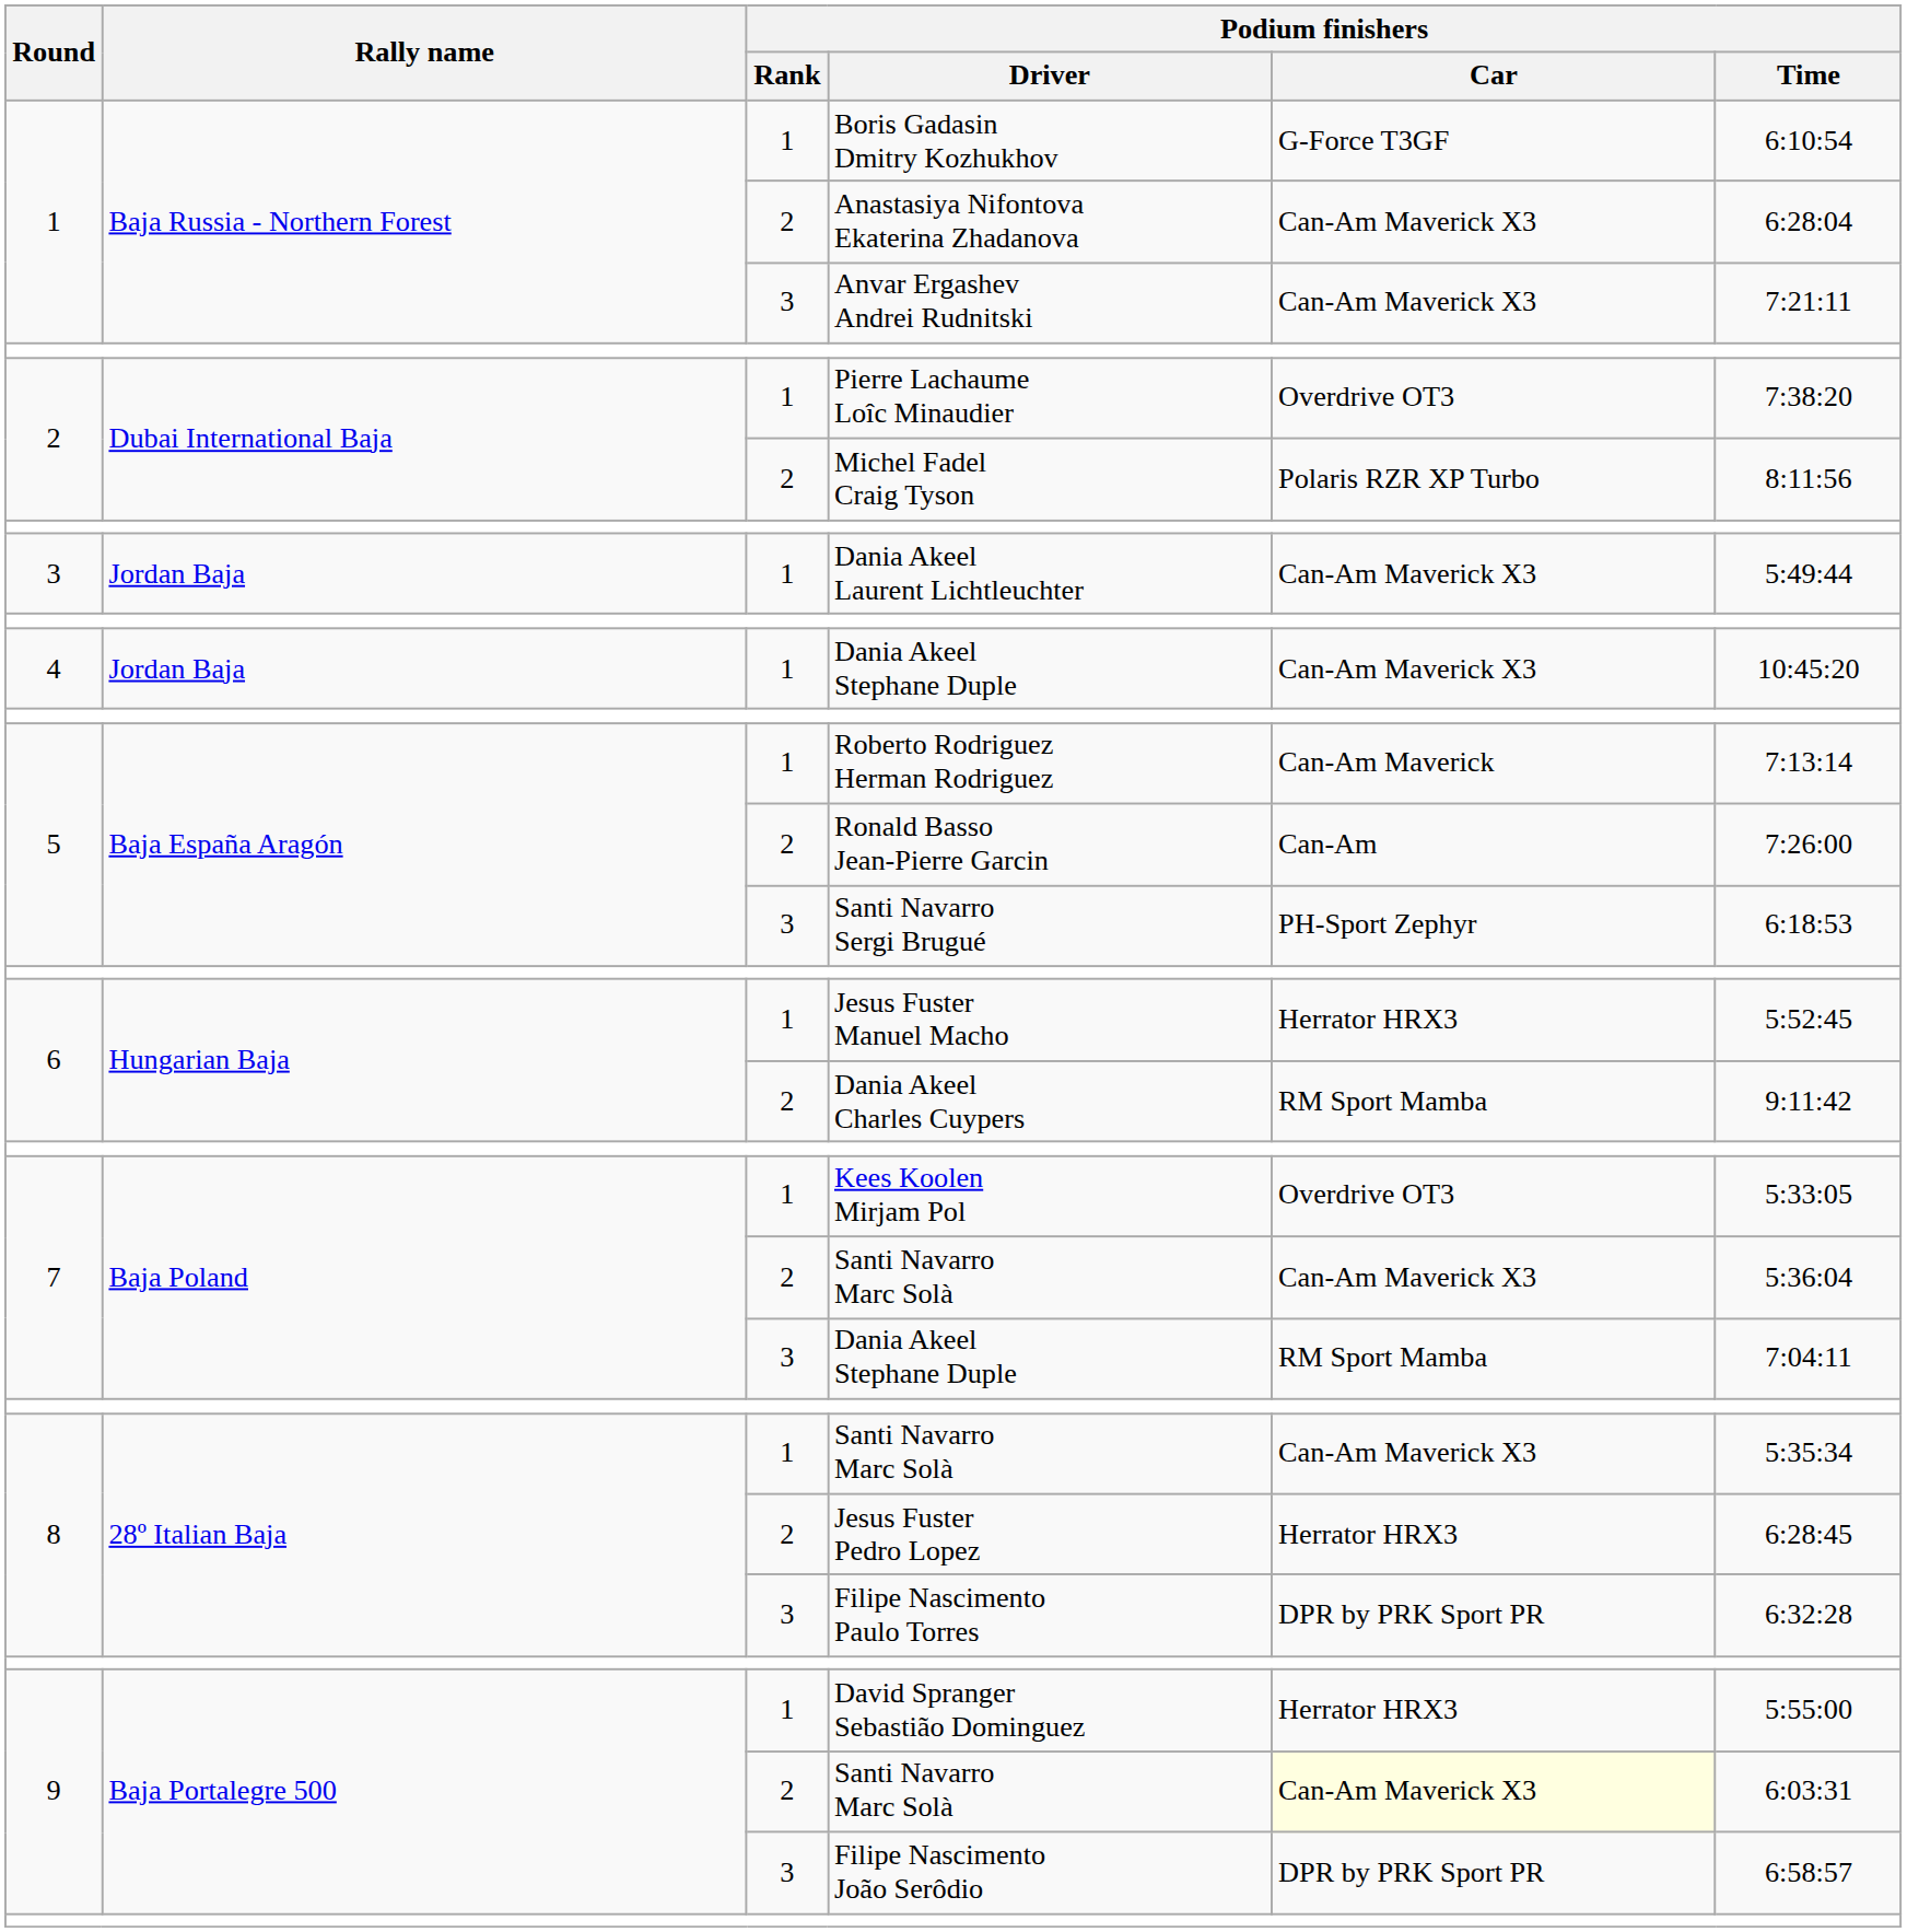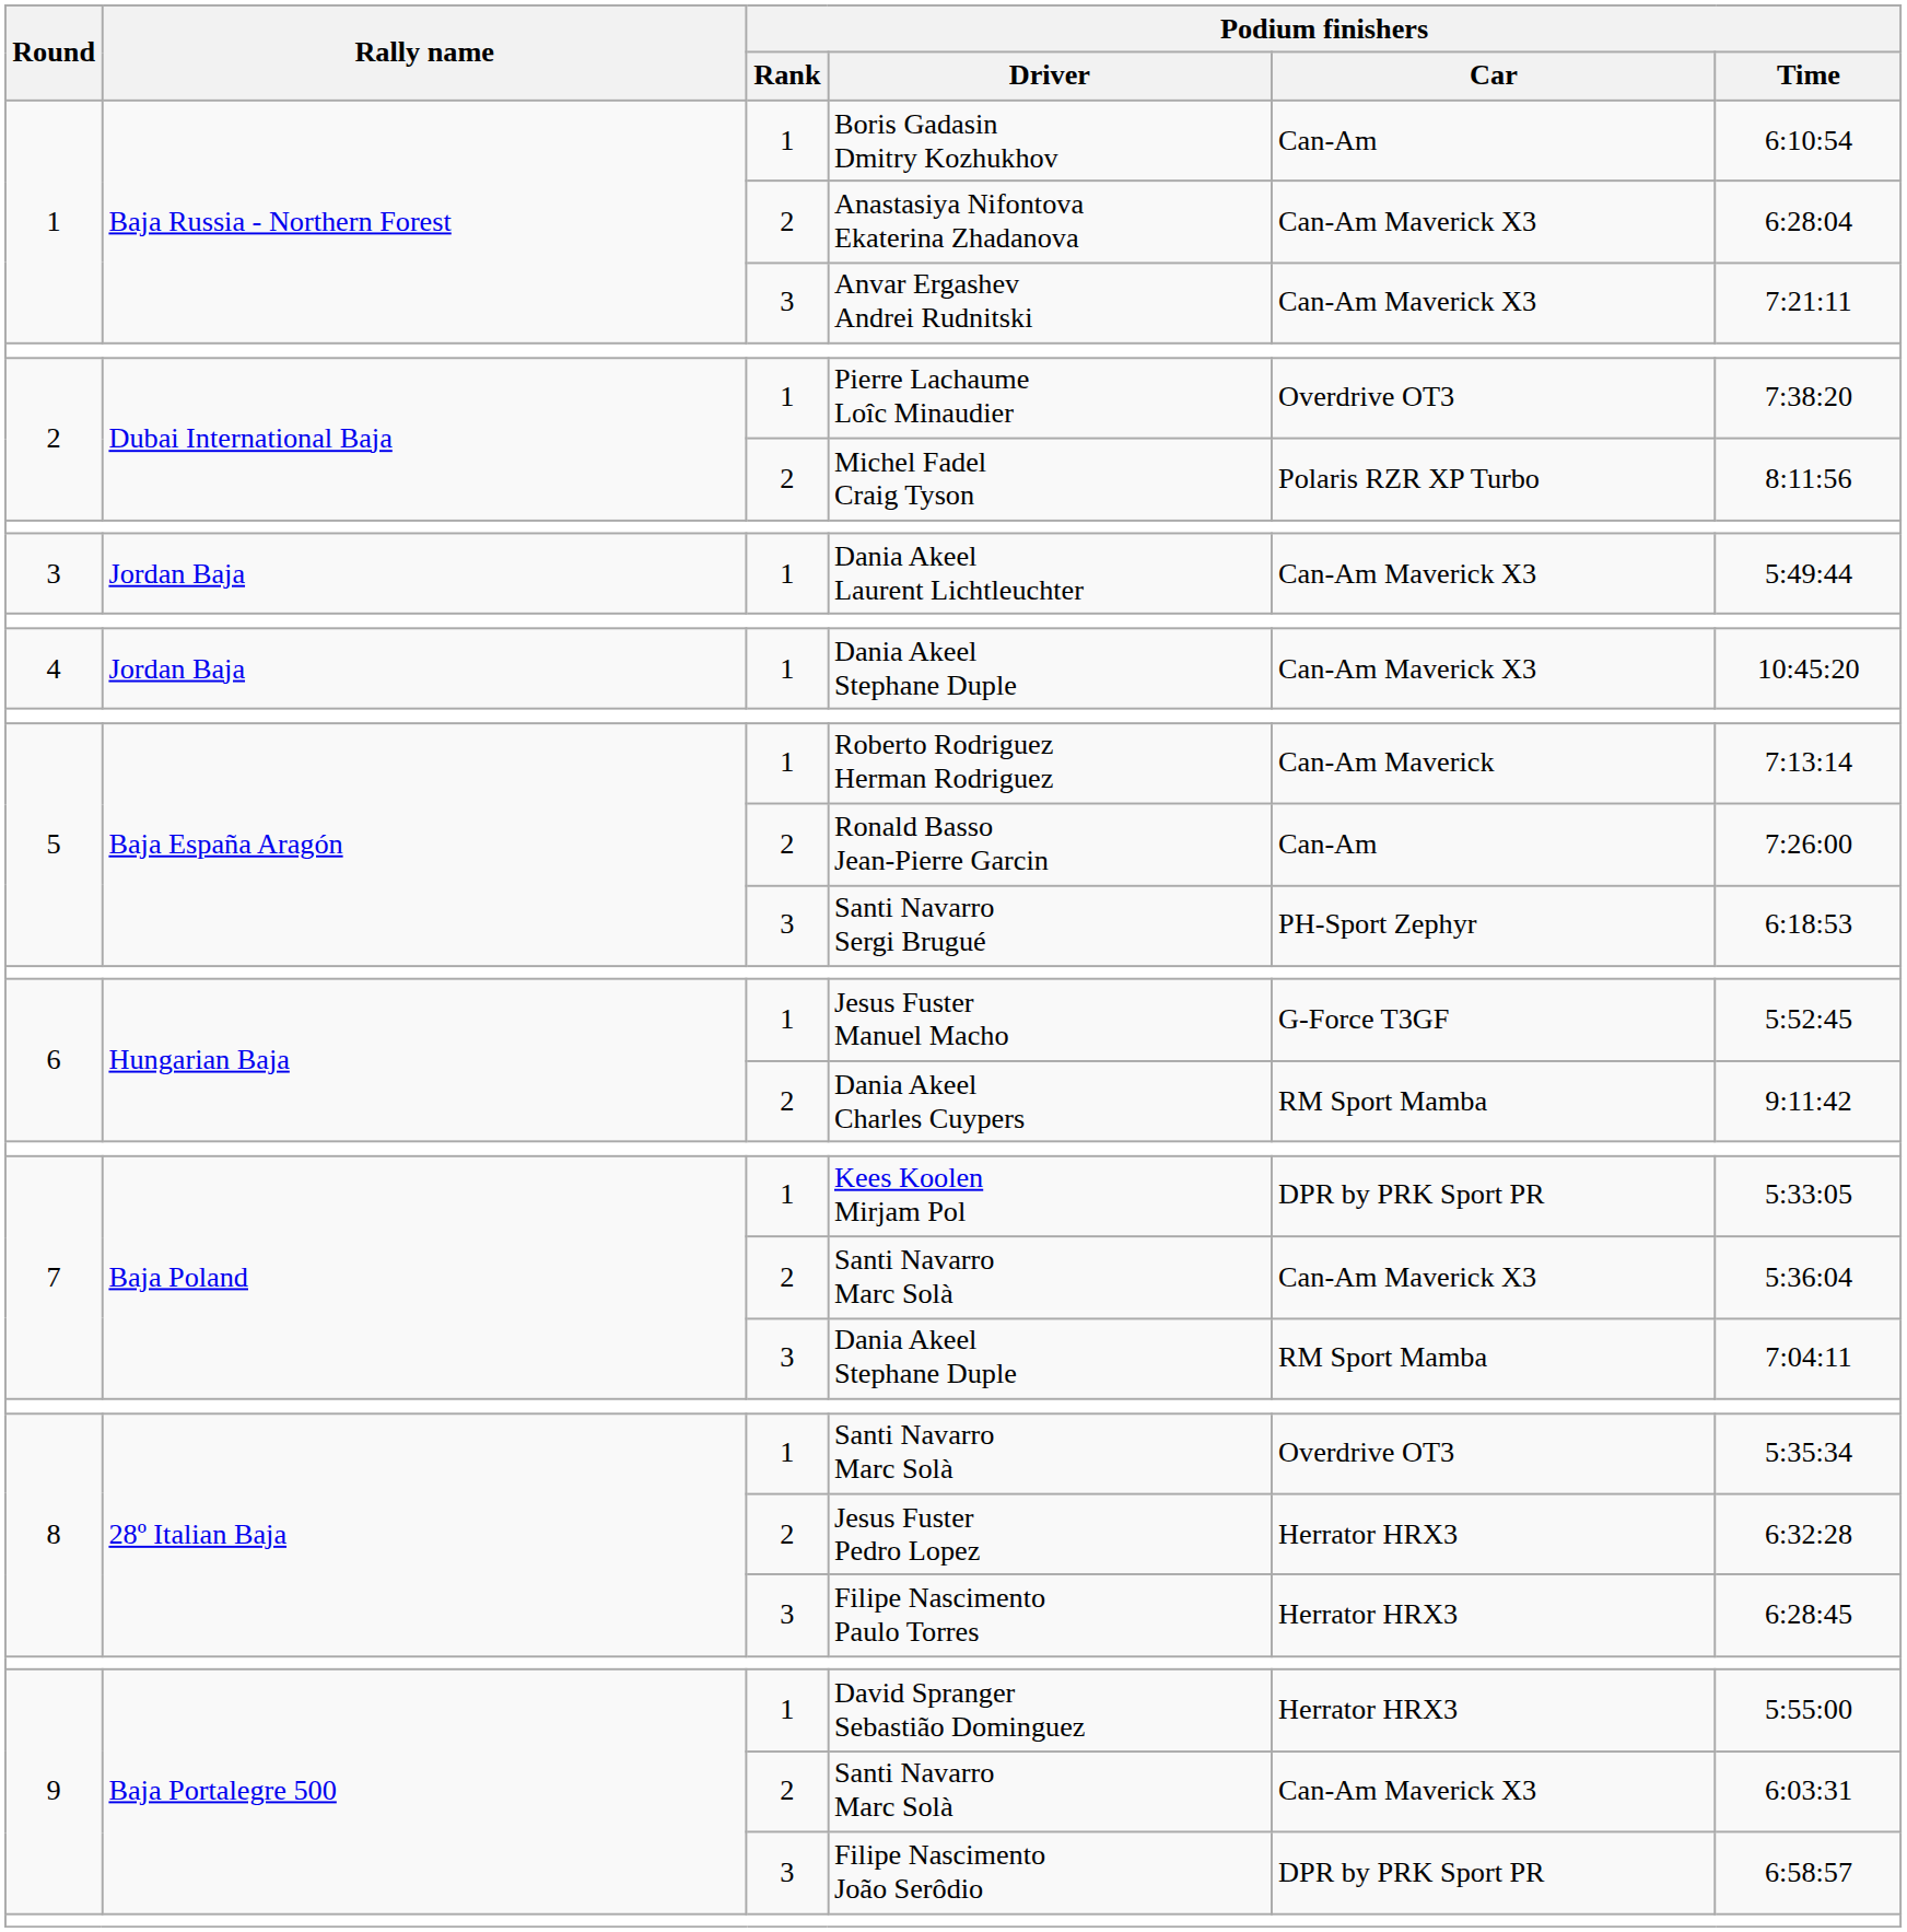 <table class="wikitable" style="font-size:85%;">
 <tr>
 <th rowspan=2>Round</th>
 <th style="width:22em" rowspan=2>Rally name</th>
 <th colspan=4>Podium finishers</th>
 </tr>
 <tr>
 <th>Rank</th>
 <th style="width:15em">Driver</th>
 <th style="width:15em">Car</th>
 <th style="width:6em">Time</th>
 </tr>
 <tr>
 <td rowspan=3 align=center>1</td>
 <td rowspan=3> <a href='#'>Baja Russia - Northern Forest</a></td>
 <td align=center>1</td>
 <td> Boris Gadasin <br> Dmitry Kozhukhov</td>
-<td>G-Force T3GF</td>
+<td>Can-Am</td>
 <td align=center>6:10:54</td>
 </tr>
 <tr>
 <td align=center>2</td>
 <td> Anastasiya Nifontova <br> Ekaterina Zhadanova</td>
 <td>Can-Am Maverick X3</td>
 <td align=center>6:28:04</td>
 </tr>
 <tr>
 <td align=center>3</td>
 <td> Anvar Ergashev <br> Andrei Rudnitski</td>
 <td>Can-Am Maverick X3</td>
 <td align=center>7:21:11</td>
 </tr>
 <tr style="background:white;">
 <td colspan=6></td>
 </tr>
 <tr>
 <td rowspan=2 align=center>2</td>
 <td rowspan=2> <a href='#'>Dubai International Baja</a></td>
 <td align=center>1</td>
 <td> Pierre Lachaume <br> Loîc Minaudier</td>
 <td>Overdrive OT3</td>
 <td align=center>7:38:20</td>
 </tr>
 <tr>
 <td align=center>2</td>
 <td> Michel Fadel <br> Craig Tyson</td>
 <td>Polaris RZR XP Turbo</td>
 <td align=center>8:11:56</td>
 </tr>
 <tr style="background:white;">
 <td colspan=6></td>
 </tr>
 <tr>
 <td align=center>3</td>
 <td> <a href='#'>Jordan Baja</a></td>
 <td align=center>1</td>
 <td> Dania Akeel<br> Laurent Lichtleuchter</td>
 <td>Can-Am Maverick X3</td>
 <td align=center>5:49:44</td>
 </tr>
 <tr style="background:white;">
 <td colspan=6></td>
 </tr>
 <tr>
 <td align=center>4</td>
 <td> <a href='#'>Jordan Baja</a></td>
 <td align=center>1</td>
 <td> Dania Akeel<br> Stephane Duple</td>
 <td>Can-Am Maverick X3</td>
 <td align=center>10:45:20</td>
 </tr>
 <tr style="background:white;">
 <td colspan=6></td>
 </tr>
 <tr>
 <td rowspan=3 align=center>5</td>
 <td rowspan=3> <a href='#'>Baja España Aragón</a></td>
 <td align=center>1</td>
 <td> Roberto Rodriguez<br> Herman Rodriguez</td>
 <td>Can-Am Maverick</td>
 <td align=center>7:13:14</td>
 </tr>
 <tr>
 <td align=center>2</td>
 <td> Ronald Basso<br> Jean-Pierre Garcin</td>
 <td>Can-Am</td>
 <td align=center>7:26:00</td>
 </tr>
 <tr>
 <td align=center>3</td>
 <td> Santi Navarro<br> Sergi Brugué</td>
 <td>PH-Sport Zephyr</td>
 <td align=center>6:18:53</td>
 </tr>
 <tr style="background:white;">
 <td colspan=6></td>
 </tr>
 <tr>
 <td rowspan=2 align=center>6</td>
 <td rowspan=2> <a href='#'>Hungarian Baja</a></td>
 <td align=center>1</td>
 <td> Jesus Fuster<br> Manuel Macho</td>
-<td>Herrator HRX3</td>
+<td>G-Force T3GF</td>
 <td align=center>5:52:45</td>
 </tr>
 <tr>
 <td align=center>2</td>
 <td> Dania Akeel<br> Charles Cuypers</td>
 <td>RM Sport Mamba</td>
 <td align=center>9:11:42</td>
 </tr>
 <tr style="background:white;">
 <td colspan=6></td>
 </tr>
 <tr>
 <td rowspan=3 align=center>7</td>
 <td rowspan=3> <a href='#'>Baja Poland</a></td>
 <td align=center>1</td>
 <td> <a href='#'>Kees Koolen</a><br> Mirjam Pol</td>
-<td>Overdrive OT3</td>
+<td>DPR by PRK Sport PR</td>
 <td align=center>5:33:05</td>
 </tr>
 <tr>
 <td align=center>2</td>
 <td> Santi Navarro<br> Marc Solà</td>
 <td>Can-Am Maverick X3</td>
 <td align=center>5:36:04</td>
 </tr>
 <tr>
 <td align=center>3</td>
 <td> Dania Akeel<br> Stephane Duple</td>
 <td>RM Sport Mamba</td>
 <td align=center>7:04:11</td>
 </tr>
 <tr style="background:white;">
 <td colspan=6></td>
 </tr>
 <tr>
 <td rowspan=3 align=center>8</td>
 <td rowspan=3> <a href='#'>28º Italian Baja</a></td>
 <td align=center>1</td>
 <td> Santi Navarro<br> Marc Solà</td>
-<td>Can-Am Maverick X3</td>
+<td>Overdrive OT3</td>
 <td align=center>5:35:34</td>
 </tr>
 <tr>
 <td align=center>2</td>
 <td> Jesus Fuster<br> Pedro Lopez</td>
 <td>Herrator HRX3</td>
-<td align=center>6:28:45</td>
+<td align=center>6:32:28</td>
 </tr>
 <tr>
 <td align=center>3</td>
 <td> Filipe Nascimento<br> Paulo Torres</td>
-<td>DPR by PRK Sport PR</td>
-<td align=center>6:32:28</td>
+<td>Herrator HRX3</td>
+<td align=center>6:28:45</td>
 </tr>
 <tr style="background:white;">
 <td colspan=6></td>
 </tr>
 <tr>
 <td rowspan=3 align=center>9</td>
 <td rowspan=3> <a href='#'>Baja Portalegre 500</a></td>
 <td align=center>1</td>
 <td> David Spranger<br> Sebastião Dominguez</td>
 <td>Herrator HRX3</td>
 <td align=center>5:55:00</td>
 </tr>
 <tr>
 <td align=center>2</td>
 <td> Santi Navarro<br> Marc Solà</td>
-<td style="background: lightyellow;">Can-Am Maverick X3</td>
+<td>Can-Am Maverick X3</td>
 <td align=center>6:03:31</td>
 </tr>
 <tr>
 <td align=center>3</td>
 <td> Filipe Nascimento<br> João Serôdio</td>
 <td>DPR by PRK Sport PR</td>
 <td align=center>6:58:57</td>
 </tr>
 <tr style="background:white;">
 <td colspan=6></td>
 </tr>
 </table>
